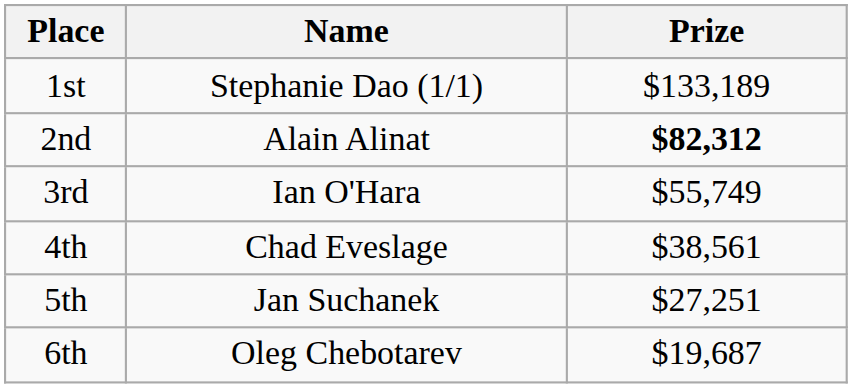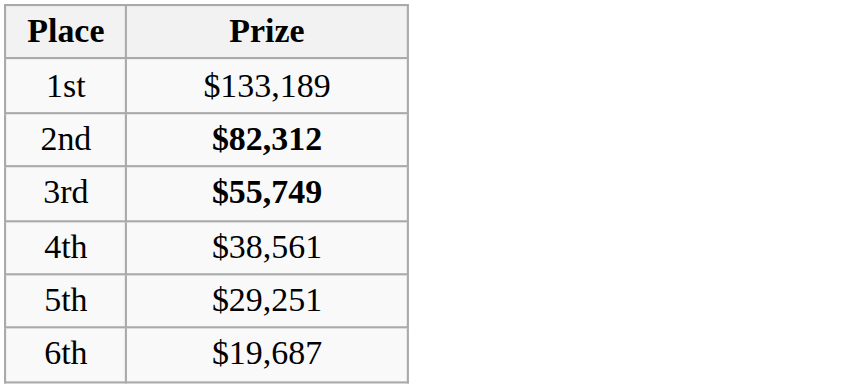 <table class="wikitable">
 <tr>
 <th width="50">Place</th>
-<th width="200">Name</th>
 <th width="125">Prize</th>
 </tr>
 <tr>
 <td align = "center">1st</td>
-<td align = "center">Stephanie Dao (1/1)</td>
 <td align = "center">$133,189</td>
 </tr>
 <tr>
 <td align = "center">2nd</td>
-<td align = "center">Alain Alinat</td>
 <td align = "center"><strong>$82,312</strong></td>
 </tr>
 <tr>
 <td align = "center">3rd</td>
-<td align = "center">Ian O'Hara</td>
-<td align = "center">$55,749</td>
+<td align = "center"><strong>$55,749</strong></td>
 </tr>
 <tr>
 <td align = "center">4th</td>
-<td align = "center">Chad Eveslage</td>
 <td align = "center">$38,561</td>
 </tr>
 <tr>
 <td align = "center">5th</td>
-<td align = "center">Jan Suchanek</td>
-<td align = "center">$27,251</td>
+<td align = "center">$29,251</td>
 </tr>
 <tr>
 <td align = "center">6th</td>
-<td align = "center">Oleg Chebotarev</td>
 <td align = "center">$19,687</td>
 </tr>
 </table>
